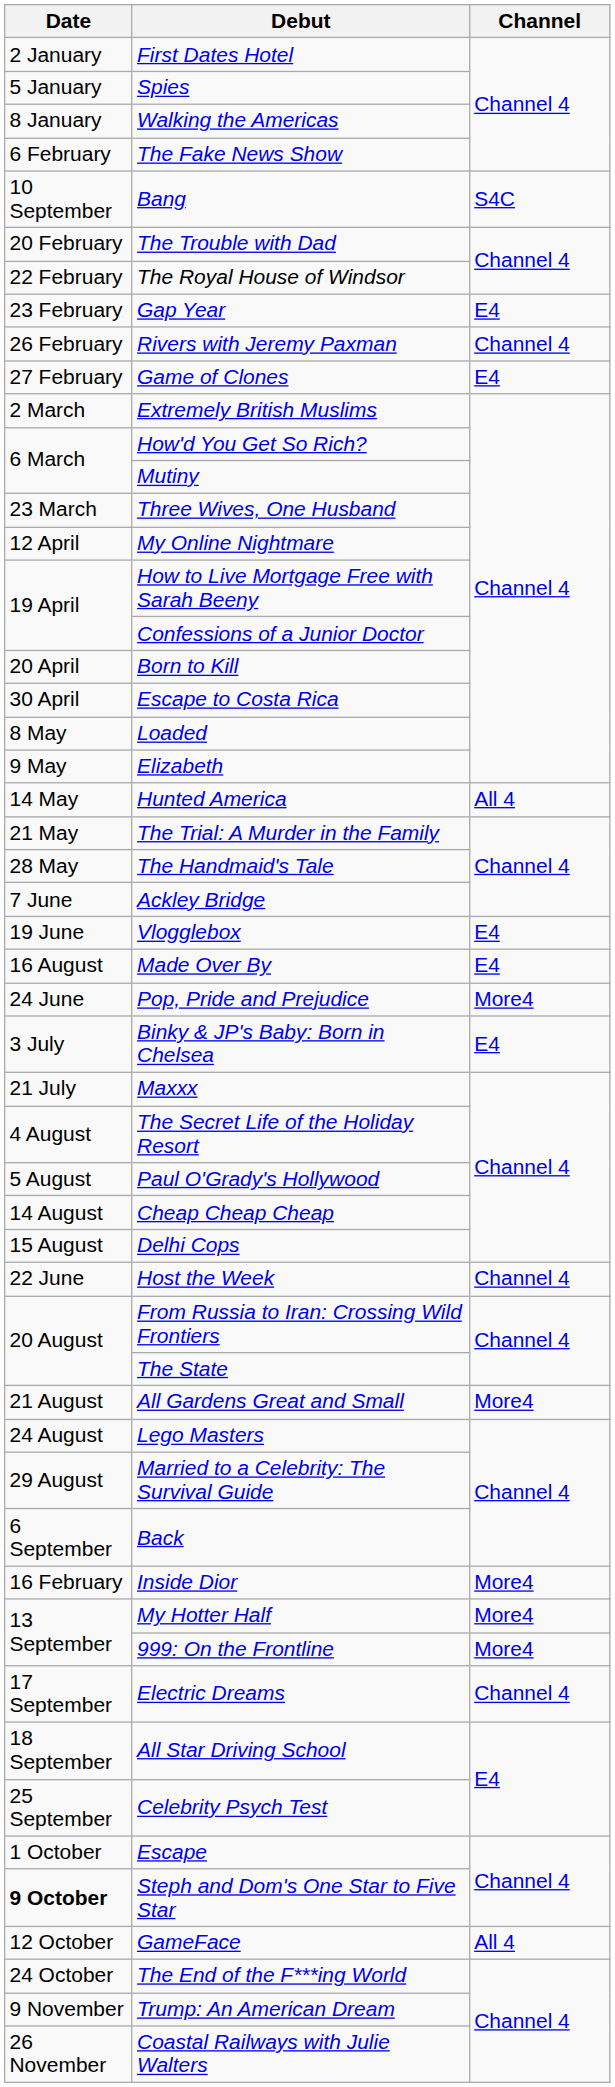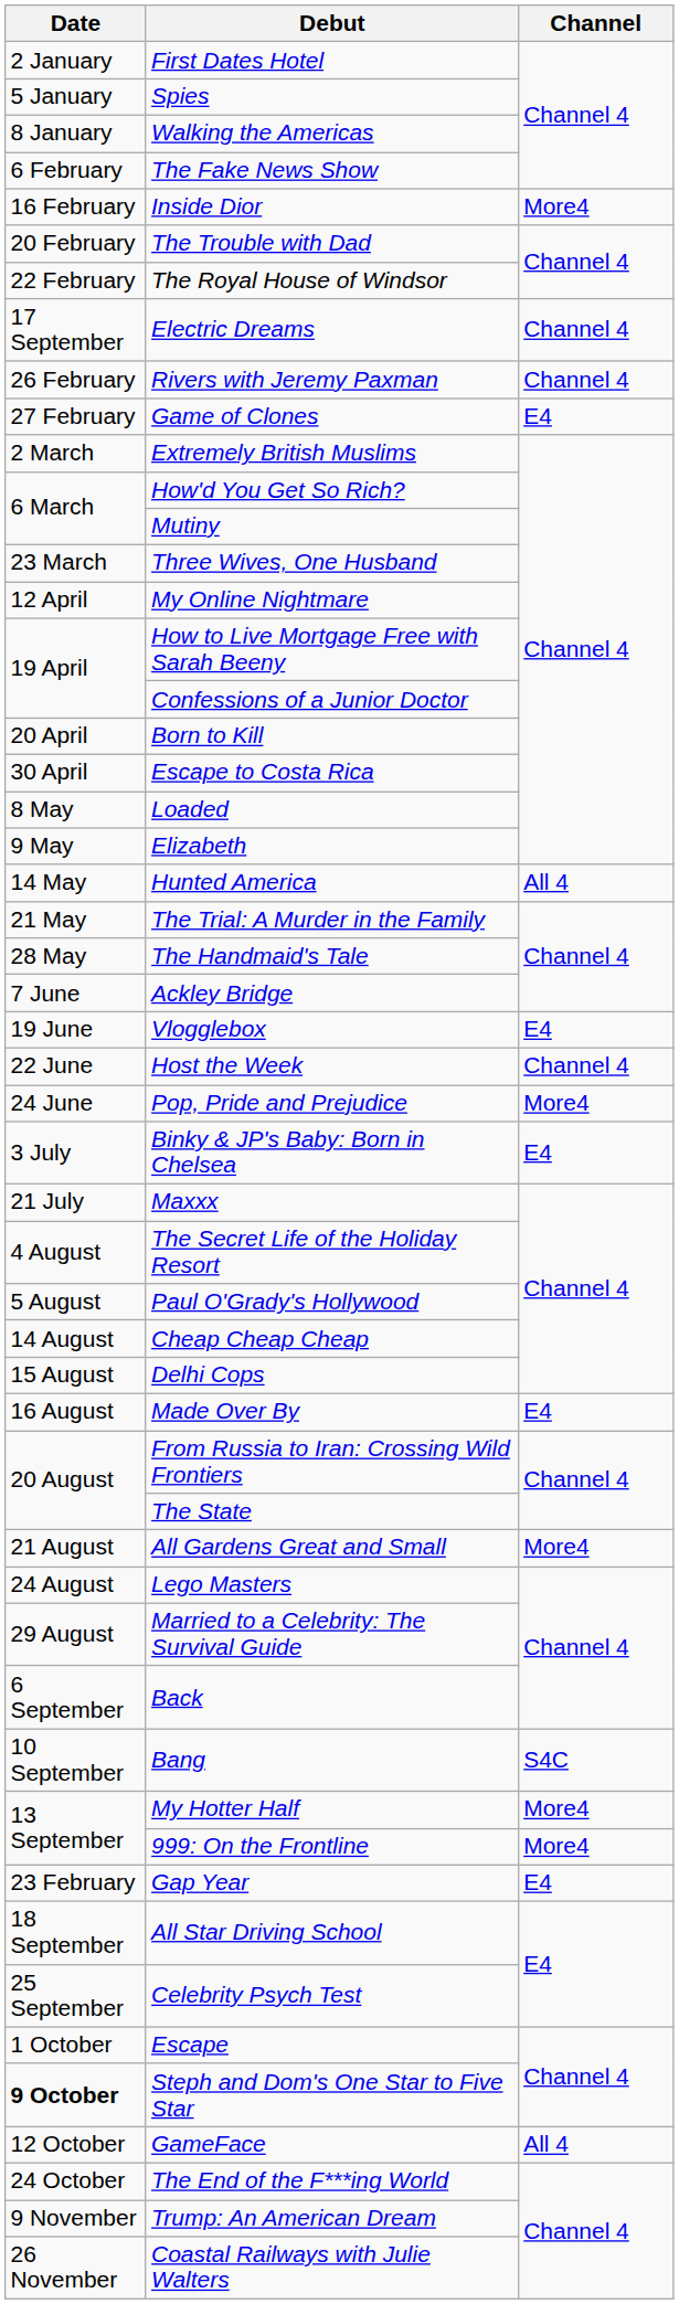 <table class="wikitable">
 <tr>
 <th width=90>Date</th>
 <th width=250>Debut</th>
 <th width=100>Channel</th>
 </tr>
 <tr>
 <td>2 January</td>
 <td><em><a href='#'>First Dates Hotel</a></em></td>
 <td rowspan="4"><a href='#'>Channel 4</a></td>
 </tr>
 <tr>
 <td>5 January</td>
 <td><em><a href='#'>Spies</a></em></td>
 </tr>
 <tr>
 <td>8 January</td>
 <td><em><a href='#'>Walking the Americas</a></em></td>
 </tr>
 <tr>
 <td>6 February</td>
 <td><em><a href='#'>The Fake News Show</a></em></td>
 </tr>
 <tr>
-<td>10 September</td>
-<td><em><a href='#'>Bang</a></em></td>
-<td><a href='#'>S4C</a></td>
+<td>16 February</td>
+<td><em><a href='#'>Inside Dior</a></em></td>
+<td><a href='#'>More4</a></td>
 </tr>
 <tr>
 <td>20 February</td>
 <td><em><a href='#'>The Trouble with Dad</a></em></td>
 <td rowspan="2"><a href='#'>Channel 4</a></td>
 </tr>
 <tr>
 <td>22 February</td>
 <td><em>The Royal House of Windsor</em></td>
 </tr>
 <tr>
-<td>23 February</td>
-<td><em><a href='#'>Gap Year</a></em></td>
-<td><a href='#'>E4</a></td>
+<td>17 September</td>
+<td><em><a href='#'>Electric Dreams</a></em></td>
+<td><a href='#'>Channel 4</a></td>
 </tr>
 <tr>
 <td>26 February</td>
 <td><em><a href='#'>Rivers with Jeremy Paxman</a></em></td>
 <td><a href='#'>Channel 4</a></td>
 </tr>
 <tr>
 <td>27 February</td>
 <td><em><a href='#'>Game of Clones</a></em></td>
 <td><a href='#'>E4</a></td>
 </tr>
 <tr>
 <td>2 March</td>
 <td><em><a href='#'>Extremely British Muslims</a></em></td>
 <td rowspan="11"><a href='#'>Channel 4</a></td>
 </tr>
 <tr>
 <td rowspan="2">6 March</td>
 <td><em><a href='#'>How'd You Get So Rich?</a></em></td>
 </tr>
 <tr>
 <td><em><a href='#'>Mutiny</a></em></td>
 </tr>
 <tr>
 <td>23 March</td>
 <td><em><a href='#'>Three Wives, One Husband</a></em></td>
 </tr>
 <tr>
 <td>12 April</td>
 <td><em><a href='#'>My Online Nightmare</a></em></td>
 </tr>
 <tr>
 <td rowspan="2">19 April</td>
 <td><em><a href='#'>How to Live Mortgage Free with Sarah Beeny</a></em></td>
 </tr>
 <tr>
 <td><em><a href='#'>Confessions of a Junior Doctor</a></em></td>
 </tr>
 <tr>
 <td>20 April</td>
 <td><em><a href='#'>Born to Kill</a></em></td>
 </tr>
 <tr>
 <td>30 April</td>
 <td><em><a href='#'>Escape to Costa Rica</a></em></td>
 </tr>
 <tr>
 <td>8 May</td>
 <td><em><a href='#'>Loaded</a></em></td>
 </tr>
 <tr>
 <td>9 May</td>
 <td><em><a href='#'>Elizabeth</a></em></td>
 </tr>
 <tr>
 <td>14 May</td>
 <td><em><a href='#'>Hunted America</a></em></td>
 <td><a href='#'>All 4</a></td>
 </tr>
 <tr>
 <td>21 May</td>
 <td><em><a href='#'>The Trial: A Murder in the Family</a></em></td>
 <td rowspan="3"><a href='#'>Channel 4</a></td>
 </tr>
 <tr>
 <td>28 May</td>
 <td><em><a href='#'>The Handmaid's Tale</a></em></td>
 </tr>
 <tr>
 <td>7 June</td>
 <td><em><a href='#'>Ackley Bridge</a></em></td>
 </tr>
 <tr>
 <td>19 June</td>
 <td><em><a href='#'>Vlogglebox</a></em></td>
 <td><a href='#'>E4</a></td>
 </tr>
 <tr>
-<td>16 August</td>
-<td><em><a href='#'>Made Over By</a></em></td>
-<td><a href='#'>E4</a></td>
+<td>22 June</td>
+<td><em><a href='#'>Host the Week</a></em></td>
+<td><a href='#'>Channel 4</a></td>
 </tr>
 <tr>
 <td>24 June</td>
 <td><em><a href='#'>Pop, Pride and Prejudice</a></em></td>
 <td><a href='#'>More4</a></td>
 </tr>
 <tr>
 <td>3 July</td>
 <td><em><a href='#'>Binky & JP's Baby: Born in Chelsea</a></em></td>
 <td><a href='#'>E4</a></td>
 </tr>
 <tr>
 <td>21 July</td>
 <td><em><a href='#'>Maxxx</a></em></td>
 <td rowspan="5"><a href='#'>Channel 4</a></td>
 </tr>
 <tr>
 <td>4 August</td>
 <td><em><a href='#'>The Secret Life of the Holiday Resort</a></em></td>
 </tr>
 <tr>
 <td>5 August</td>
 <td><em><a href='#'>Paul O'Grady's Hollywood</a></em></td>
 </tr>
 <tr>
 <td>14 August</td>
 <td><em><a href='#'>Cheap Cheap Cheap</a></em></td>
 </tr>
 <tr>
 <td>15 August</td>
 <td><em><a href='#'>Delhi Cops</a></em></td>
 </tr>
 <tr>
-<td>22 June</td>
-<td><em><a href='#'>Host the Week</a></em></td>
-<td><a href='#'>Channel 4</a></td>
+<td>16 August</td>
+<td><em><a href='#'>Made Over By</a></em></td>
+<td><a href='#'>E4</a></td>
 </tr>
 <tr>
 <td rowspan="2">20 August</td>
 <td><em><a href='#'>From Russia to Iran: Crossing Wild Frontiers</a></em></td>
 <td rowspan="2"><a href='#'>Channel 4</a></td>
 </tr>
 <tr>
 <td><em><a href='#'>The State</a></em></td>
 </tr>
 <tr>
 <td>21 August</td>
 <td><em><a href='#'>All Gardens Great and Small</a></em></td>
 <td><a href='#'>More4</a></td>
 </tr>
 <tr>
 <td>24 August</td>
 <td><em><a href='#'>Lego Masters</a></em></td>
 <td rowspan="3"><a href='#'>Channel 4</a></td>
 </tr>
 <tr>
 <td>29 August</td>
 <td><em><a href='#'>Married to a Celebrity: The Survival Guide</a></em></td>
 </tr>
 <tr>
 <td>6 September</td>
 <td><em><a href='#'>Back</a></em></td>
 </tr>
 <tr>
-<td>16 February</td>
-<td><em><a href='#'>Inside Dior</a></em></td>
-<td><a href='#'>More4</a></td>
+<td>10 September</td>
+<td><em><a href='#'>Bang</a></em></td>
+<td><a href='#'>S4C</a></td>
 </tr>
 <tr>
 <td rowspan="2">13 September</td>
 <td><em><a href='#'>My Hotter Half</a></em></td>
 <td><a href='#'>More4</a></td>
 </tr>
 <tr>
 <td><em><a href='#'>999: On the Frontline</a></em></td>
 <td><a href='#'>More4</a></td>
 </tr>
 <tr>
-<td>17 September</td>
-<td><em><a href='#'>Electric Dreams</a></em></td>
-<td><a href='#'>Channel 4</a></td>
+<td>23 February</td>
+<td><em><a href='#'>Gap Year</a></em></td>
+<td><a href='#'>E4</a></td>
 </tr>
 <tr>
 <td>18 September</td>
 <td><em><a href='#'>All Star Driving School</a></em></td>
 <td rowspan="2"><a href='#'>E4</a></td>
 </tr>
 <tr>
 <td>25 September</td>
 <td><em><a href='#'>Celebrity Psych Test</a></em></td>
 </tr>
 <tr>
 <td>1 October</td>
 <td><em><a href='#'>Escape</a></em></td>
 <td rowspan="2"><a href='#'>Channel 4</a></td>
 </tr>
 <tr>
 <td><strong>9 October</strong></td>
 <td><em><a href='#'>Steph and Dom's One Star to Five Star</a></em></td>
 </tr>
 <tr>
 <td>12 October</td>
 <td><em><a href='#'>GameFace</a></em></td>
 <td><a href='#'>All 4</a></td>
 </tr>
 <tr>
 <td>24 October</td>
 <td><em><a href='#'>The End of the F***ing World</a></em></td>
 <td rowspan="3"><a href='#'>Channel 4</a></td>
 </tr>
 <tr>
 <td>9 November</td>
 <td><em><a href='#'>Trump: An American Dream</a></em></td>
 </tr>
 <tr>
 <td>26 November</td>
 <td><em><a href='#'>Coastal Railways with Julie Walters</a></em></td>
 </tr>
 </table>
